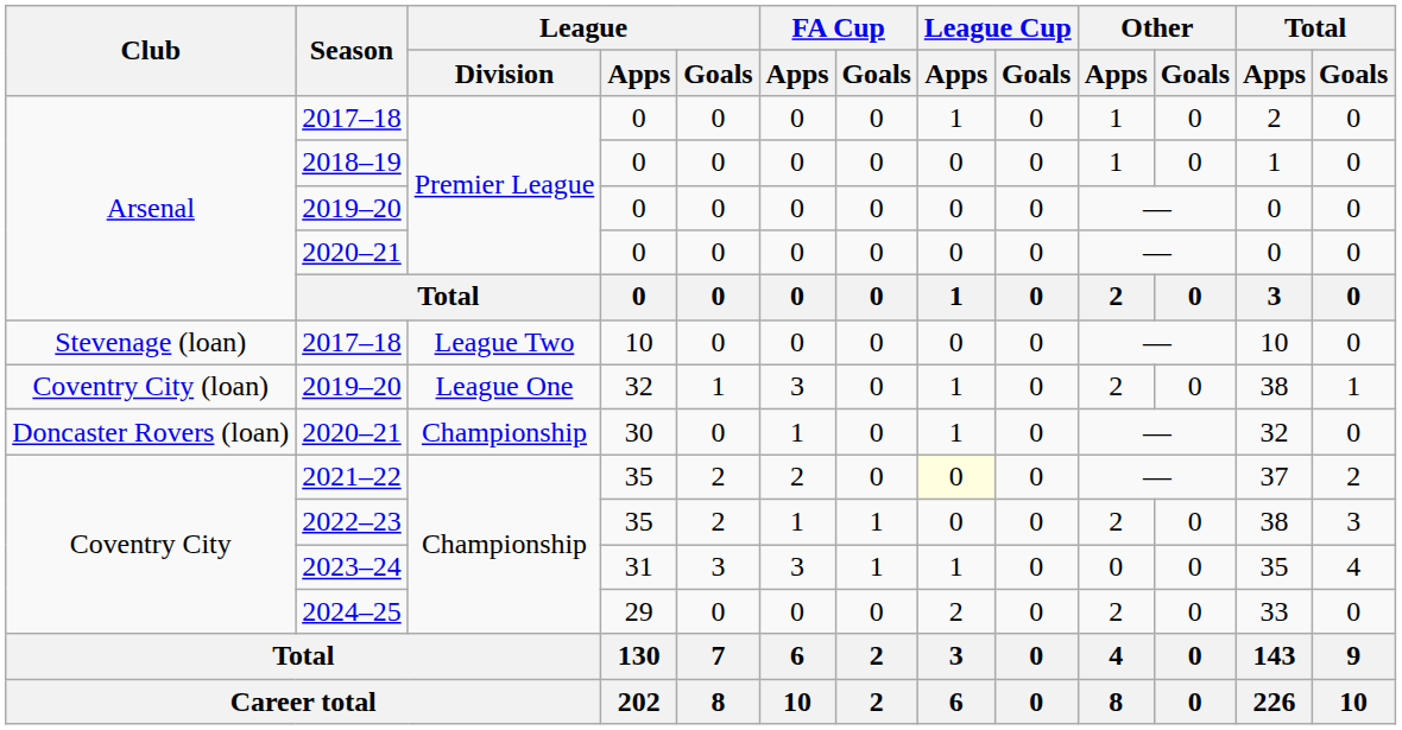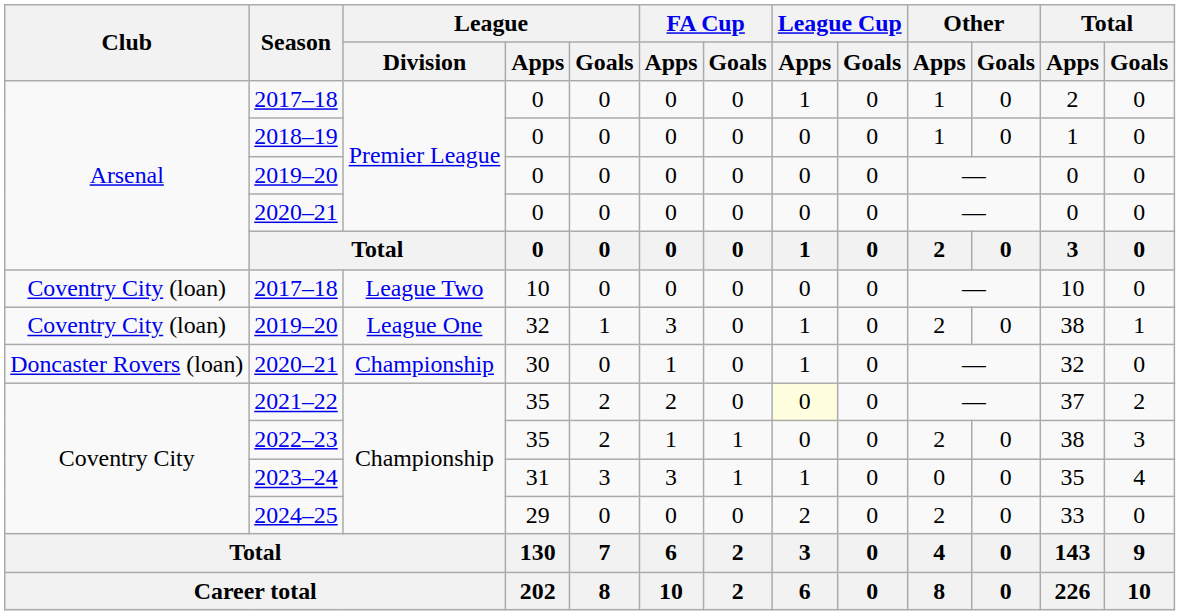 <table class="wikitable" style="text-align: center">
 <tr>
 <th rowspan="2">Club</th>
 <th rowspan="2">Season</th>
 <th colspan="3">League</th>
 <th colspan="2"><a href='#'>FA Cup</a></th>
 <th colspan="2"><a href='#'>League Cup</a></th>
 <th colspan="2">Other</th>
 <th colspan="2">Total</th>
 </tr>
 <tr>
 <th>Division</th>
 <th>Apps</th>
 <th>Goals</th>
 <th>Apps</th>
 <th>Goals</th>
 <th>Apps</th>
 <th>Goals</th>
 <th>Apps</th>
 <th>Goals</th>
 <th>Apps</th>
 <th>Goals</th>
 </tr>
 <tr>
 <td rowspan="5"><a href='#'>Arsenal</a></td>
 <td><a href='#'>2017–18</a></td>
 <td rowspan="4"><a href='#'>Premier League</a></td>
 <td>0</td>
 <td>0</td>
 <td>0</td>
 <td>0</td>
 <td>1</td>
 <td>0</td>
 <td>1</td>
 <td>0</td>
 <td>2</td>
 <td>0</td>
 </tr>
 <tr>
 <td><a href='#'>2018–19</a></td>
 <td>0</td>
 <td>0</td>
 <td>0</td>
 <td>0</td>
 <td>0</td>
 <td>0</td>
 <td>1</td>
 <td>0</td>
 <td>1</td>
 <td>0</td>
 </tr>
 <tr>
 <td><a href='#'>2019–20</a></td>
 <td>0</td>
 <td>0</td>
 <td>0</td>
 <td>0</td>
 <td>0</td>
 <td>0</td>
 <td colspan="2">—</td>
 <td>0</td>
 <td>0</td>
 </tr>
 <tr>
 <td><a href='#'>2020–21</a></td>
 <td>0</td>
 <td>0</td>
 <td>0</td>
 <td>0</td>
 <td>0</td>
 <td>0</td>
 <td colspan="2">—</td>
 <td>0</td>
 <td>0</td>
 </tr>
 <tr>
 <th colspan="2">Total</th>
 <th>0</th>
 <th>0</th>
 <th>0</th>
 <th>0</th>
 <th>1</th>
 <th>0</th>
 <th>2</th>
 <th>0</th>
 <th>3</th>
 <th>0</th>
 </tr>
 <tr>
-<td><a href='#'>Stevenage</a> (loan)</td>
+<td><a href='#'>Coventry City</a> (loan)</td>
 <td><a href='#'>2017–18</a></td>
 <td><a href='#'>League Two</a></td>
 <td>10</td>
 <td>0</td>
 <td>0</td>
 <td>0</td>
 <td>0</td>
 <td>0</td>
 <td colspan="2">—</td>
 <td>10</td>
 <td>0</td>
 </tr>
 <tr>
 <td><a href='#'>Coventry City</a> (loan)</td>
 <td><a href='#'>2019–20</a></td>
 <td><a href='#'>League One</a></td>
 <td>32</td>
 <td>1</td>
 <td>3</td>
 <td>0</td>
 <td>1</td>
 <td>0</td>
 <td>2</td>
 <td>0</td>
 <td>38</td>
 <td>1</td>
 </tr>
 <tr>
 <td><a href='#'>Doncaster Rovers</a> (loan)</td>
 <td><a href='#'>2020–21</a></td>
 <td><a href='#'>Championship</a></td>
 <td>30</td>
 <td>0</td>
 <td>1</td>
 <td>0</td>
 <td>1</td>
 <td>0</td>
 <td colspan="2">—</td>
 <td>32</td>
 <td>0</td>
 </tr>
 <tr>
 <td rowspan="4">Coventry City</td>
 <td><a href='#'>2021–22</a></td>
 <td rowspan="4">Championship</td>
 <td>35</td>
 <td>2</td>
 <td>2</td>
 <td>0</td>
 <td style="background: lightyellow;">0</td>
 <td>0</td>
 <td colspan="2">—</td>
 <td>37</td>
 <td>2</td>
 </tr>
 <tr>
 <td><a href='#'>2022–23</a></td>
 <td>35</td>
 <td>2</td>
 <td>1</td>
 <td>1</td>
 <td>0</td>
 <td>0</td>
 <td>2</td>
 <td>0</td>
 <td>38</td>
 <td>3</td>
 </tr>
 <tr>
 <td><a href='#'>2023–24</a></td>
 <td>31</td>
 <td>3</td>
 <td>3</td>
 <td>1</td>
 <td>1</td>
 <td>0</td>
 <td>0</td>
 <td>0</td>
 <td>35</td>
 <td>4</td>
 </tr>
 <tr>
 <td><a href='#'>2024–25</a></td>
 <td>29</td>
 <td>0</td>
 <td>0</td>
 <td>0</td>
 <td>2</td>
 <td>0</td>
 <td>2</td>
 <td>0</td>
 <td>33</td>
 <td>0</td>
 </tr>
 <tr>
 <th colspan="3">Total</th>
 <th>130</th>
 <th>7</th>
 <th>6</th>
 <th>2</th>
 <th>3</th>
 <th>0</th>
 <th>4</th>
 <th>0</th>
 <th>143</th>
 <th>9</th>
 </tr>
 <tr>
 <th colspan="3">Career total</th>
 <th>202</th>
 <th>8</th>
 <th>10</th>
 <th>2</th>
 <th>6</th>
 <th>0</th>
 <th>8</th>
 <th>0</th>
 <th>226</th>
 <th>10</th>
 </tr>
 </table>
